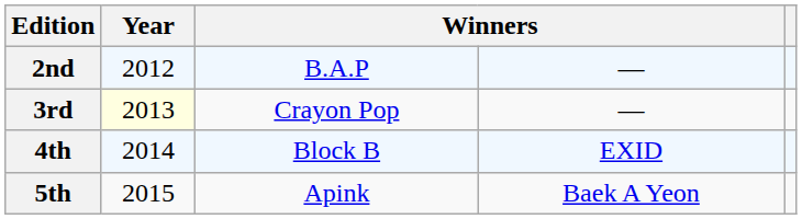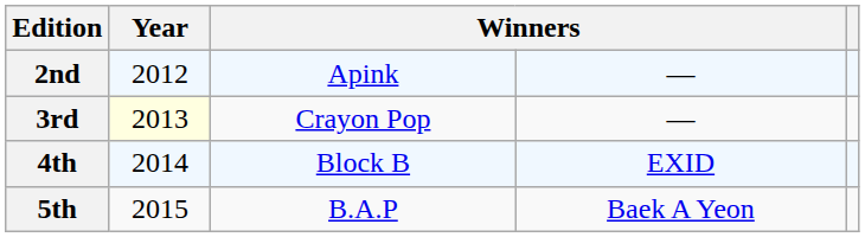 <table class="wikitable plainrowheaders" style="text-align: center">
 <tr>
 <th scope="col" width="50">Edition</th>
 <th scope="col" width="50">Year</th>
 <th scope="col" colspan="2" width="350">Winners</th>
 <th scope="col"></th>
 </tr>
 <tr style="background:#F0F8FF">
 <th scope="row" style="text-align:center">2nd</th>
 <td>2012</td>
-<td><a href='#'>B.A.P</a></td>
+<td><a href='#'>Apink</a></td>
 <td>—</td>
 <td></td>
 </tr>
 <tr>
 <th scope="row" style="text-align:center">3rd</th>
 <td style="background: lightyellow;">2013</td>
 <td><a href='#'>Crayon Pop</a></td>
 <td>—</td>
 <td></td>
 </tr>
 <tr style="background:#F0F8FF">
 <th scope="row" style="text-align:center">4th</th>
 <td>2014</td>
 <td><a href='#'>Block B</a></td>
 <td><a href='#'>EXID</a></td>
 <td></td>
 </tr>
 <tr>
 <th scope="row" style="text-align:center">5th</th>
 <td>2015</td>
-<td><a href='#'>Apink</a></td>
+<td><a href='#'>B.A.P</a></td>
 <td><a href='#'>Baek A Yeon</a></td>
 <td></td>
 </tr>
 </table>
